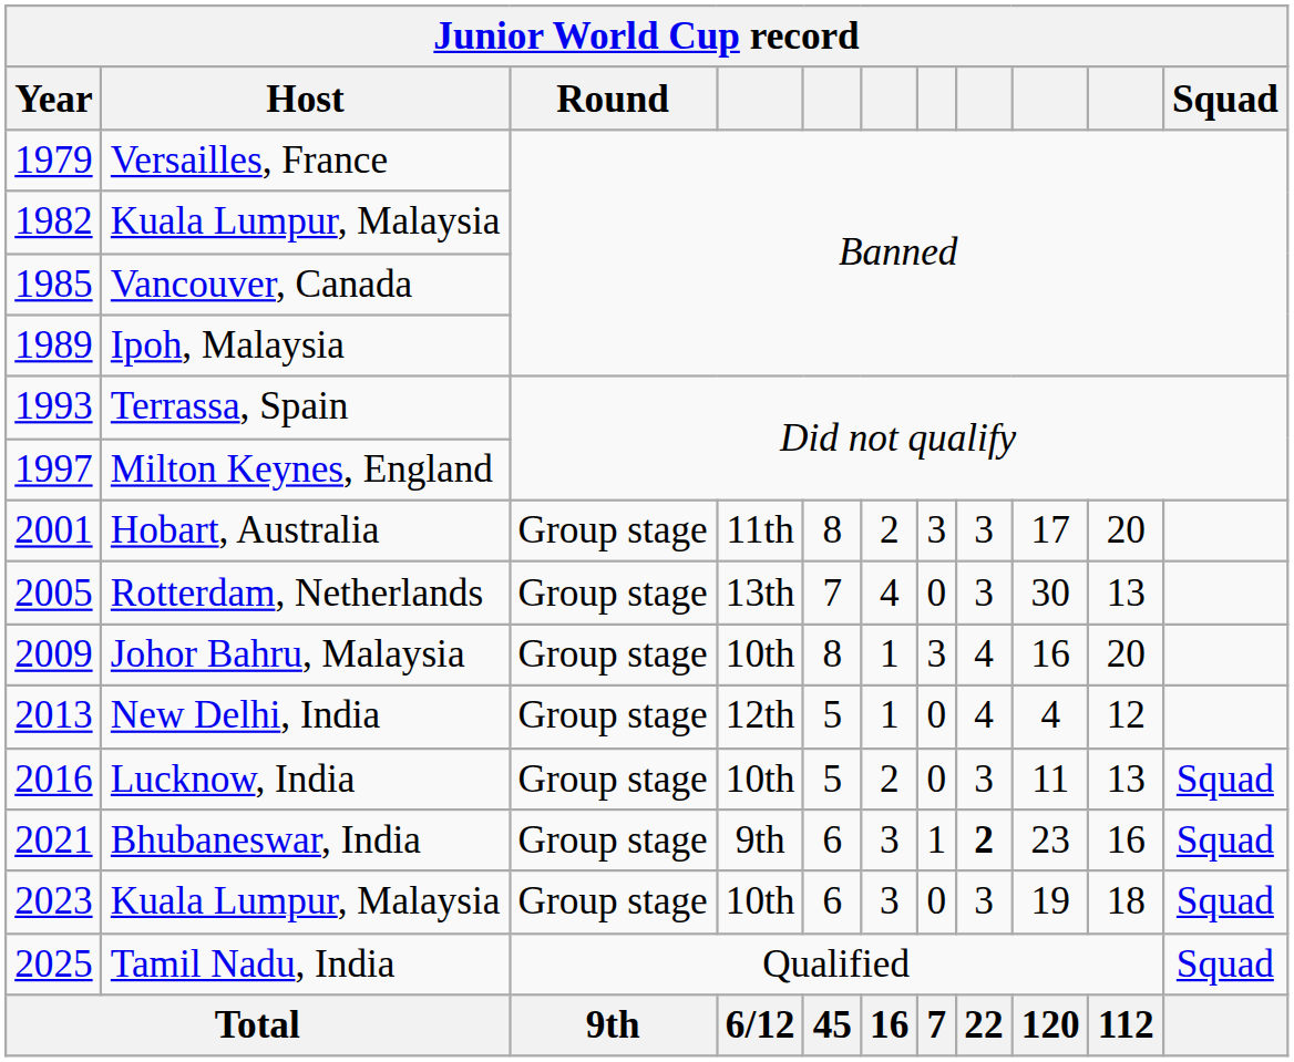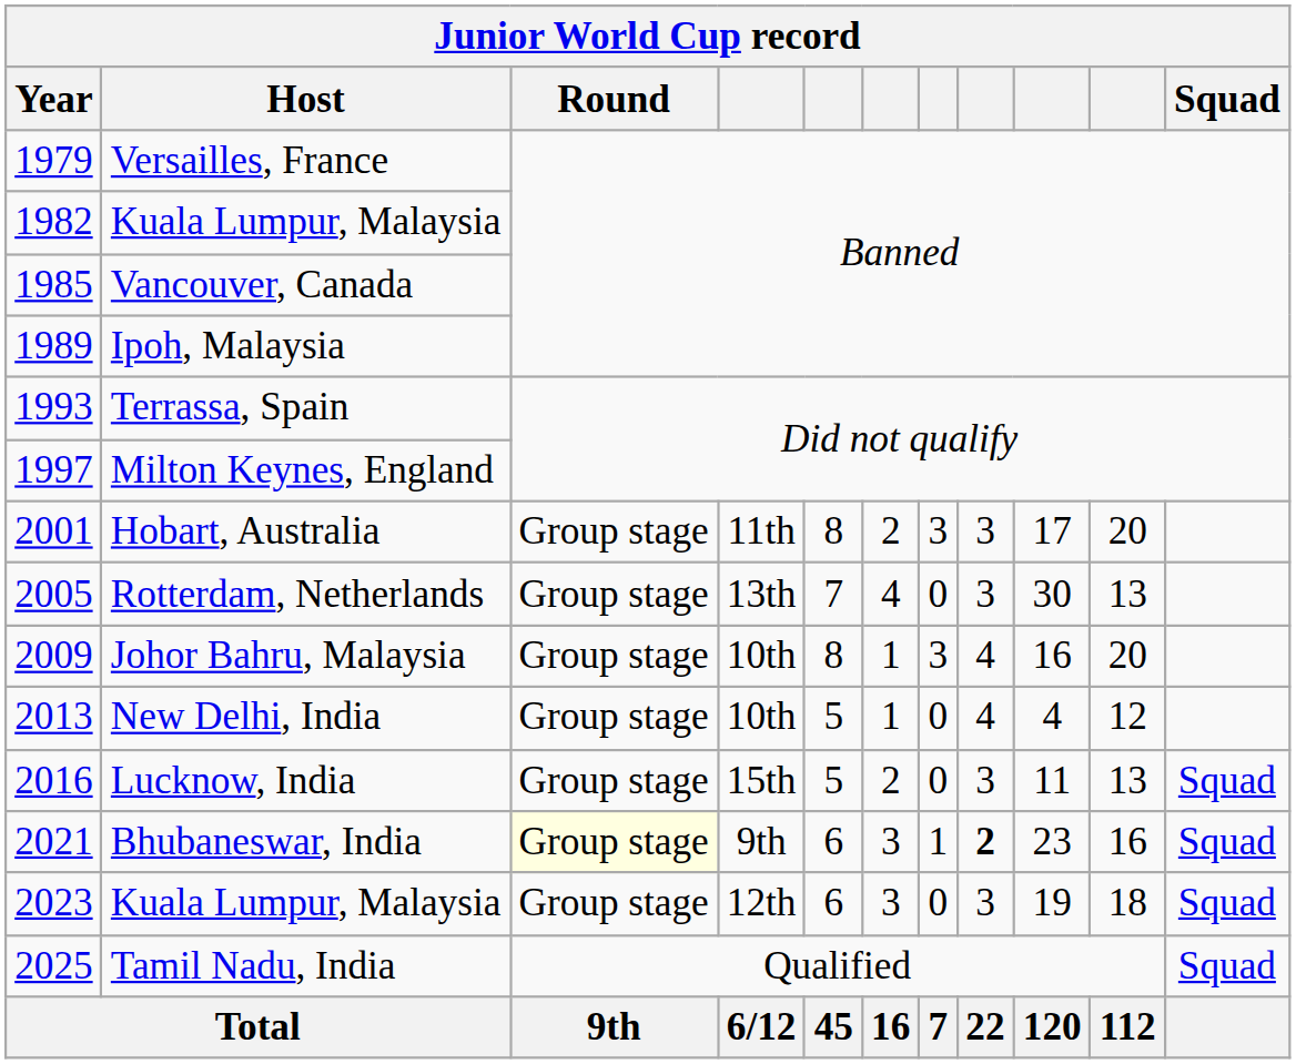 <table class="wikitable" style="text-align: center;font-size:100%;">
 <tr>
 <th colspan="11"><a href='#'>Junior World Cup</a> record</th>
 </tr>
 <tr>
 <th>Year</th>
 <th>Host</th>
 <th>Round</th>
 <th></th>
 <th></th>
 <th></th>
 <th></th>
 <th></th>
 <th></th>
 <th></th>
 <th>Squad</th>
 </tr>
 <tr>
 <td><a href='#'>1979</a></td>
 <td align=left> <a href='#'>Versailles</a>, France</td>
 <td colspan=9 rowspan=4><em>Banned</em></td>
 </tr>
 <tr>
 <td><a href='#'>1982</a></td>
 <td align=left> <a href='#'>Kuala Lumpur</a>, Malaysia</td>
 </tr>
 <tr>
 <td><a href='#'>1985</a></td>
 <td align=left> <a href='#'>Vancouver</a>, Canada</td>
 </tr>
 <tr>
 <td><a href='#'>1989</a></td>
 <td align=left> <a href='#'>Ipoh</a>, Malaysia</td>
 </tr>
 <tr>
 <td><a href='#'>1993</a></td>
 <td align=left> <a href='#'>Terrassa</a>, Spain</td>
 <td colspan=9 rowspan=2><em>Did not qualify</em></td>
 </tr>
 <tr>
 <td><a href='#'>1997</a></td>
 <td align=left> <a href='#'>Milton Keynes</a>, England</td>
 </tr>
 <tr>
 <td><a href='#'>2001</a></td>
 <td align=left> <a href='#'>Hobart</a>, Australia</td>
 <td>Group stage</td>
 <td>11th</td>
 <td>8</td>
 <td>2</td>
 <td>3</td>
 <td>3</td>
 <td>17</td>
 <td>20</td>
 <td></td>
 </tr>
 <tr>
 <td><a href='#'>2005</a></td>
 <td align=left> <a href='#'>Rotterdam</a>, Netherlands</td>
 <td>Group stage</td>
 <td>13th</td>
 <td>7</td>
 <td>4</td>
 <td>0</td>
 <td>3</td>
 <td>30</td>
 <td>13</td>
 <td></td>
 </tr>
 <tr>
 <td><a href='#'>2009</a></td>
 <td align=left> <a href='#'>Johor Bahru</a>, Malaysia<br></td>
 <td>Group stage</td>
 <td>10th</td>
 <td>8</td>
 <td>1</td>
 <td>3</td>
 <td>4</td>
 <td>16</td>
 <td>20</td>
 <td></td>
 </tr>
 <tr>
 <td><a href='#'>2013</a></td>
 <td align=left> <a href='#'>New Delhi</a>, India</td>
 <td>Group stage</td>
-<td>12th</td>
+<td>10th</td>
 <td>5</td>
 <td>1</td>
 <td>0</td>
 <td>4</td>
 <td>4</td>
 <td>12</td>
 <td></td>
 </tr>
 <tr>
 <td><a href='#'>2016</a></td>
 <td align=left> <a href='#'>Lucknow</a>, India</td>
 <td>Group stage</td>
-<td>10th</td>
+<td>15th</td>
 <td>5</td>
 <td>2</td>
 <td>0</td>
 <td>3</td>
 <td>11</td>
 <td>13</td>
 <td><a href='#'>Squad</a></td>
 </tr>
 <tr>
 <td><a href='#'>2021</a></td>
 <td align=left> <a href='#'>Bhubaneswar</a>, India</td>
-<td>Group stage</td>
+<td style="background: lightyellow;">Group stage</td>
 <td>9th</td>
 <td>6</td>
 <td>3</td>
 <td>1</td>
 <td><strong>2</strong></td>
 <td>23</td>
 <td>16</td>
 <td><a href='#'>Squad</a></td>
 </tr>
 <tr>
 <td><a href='#'>2023</a></td>
 <td align=left> <a href='#'>Kuala Lumpur</a>, Malaysia</td>
 <td>Group stage</td>
-<td>10th</td>
+<td>12th</td>
 <td>6</td>
 <td>3</td>
 <td>0</td>
 <td>3</td>
 <td>19</td>
 <td>18</td>
 <td><a href='#'>Squad</a></td>
 </tr>
 <tr>
 <td><a href='#'>2025</a></td>
 <td align=left> <a href='#'>Tamil Nadu</a>, India</td>
 <td colspan=8>Qualified</td>
 <td><a href='#'>Squad</a></td>
 </tr>
 <tr>
 <th colspan=2>Total</th>
 <th>9th</th>
 <th>6/12</th>
 <th>45</th>
 <th>16</th>
 <th>7</th>
 <th>22</th>
 <th>120</th>
 <th>112</th>
 <th></th>
 </tr>
 </table>
